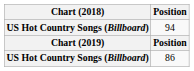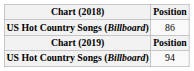 <table class="wikitable plainrowheaders" style="text-align:center">
 <tr>
 <th scope="col">Chart (2018)</th>
 <th scope="col">Position</th>
 </tr>
 <tr>
 <th scope="row">US Hot Country Songs (<em>Billboard</em>)</th>
-<td>94</td>
+<td>86</td>
 </tr>
 <tr>
 <th scope="col">Chart (2019)</th>
 <th scope="col">Position</th>
 </tr>
 <tr>
 <th scope="row">US Hot Country Songs (<em>Billboard</em>)</th>
-<td>86</td>
+<td>94</td>
 </tr>
 </table>
